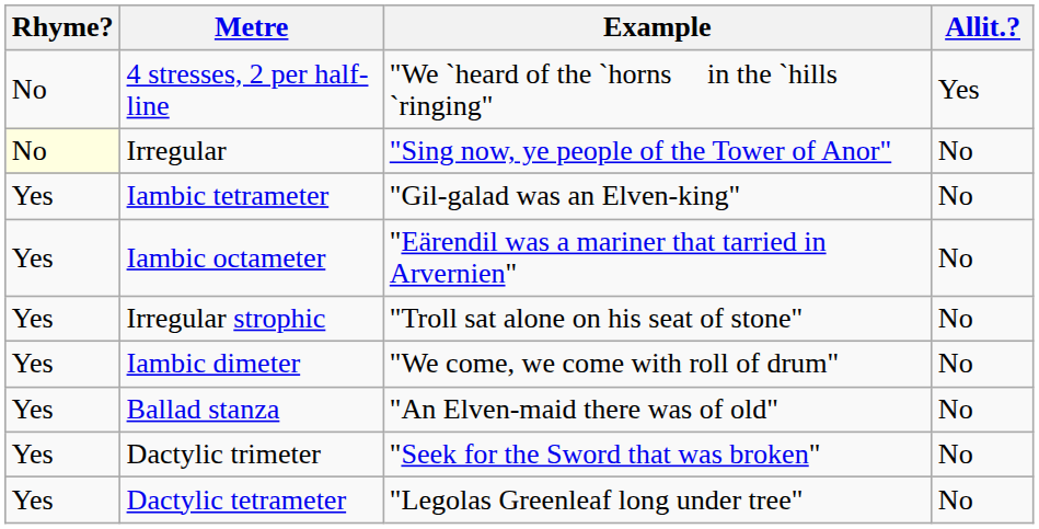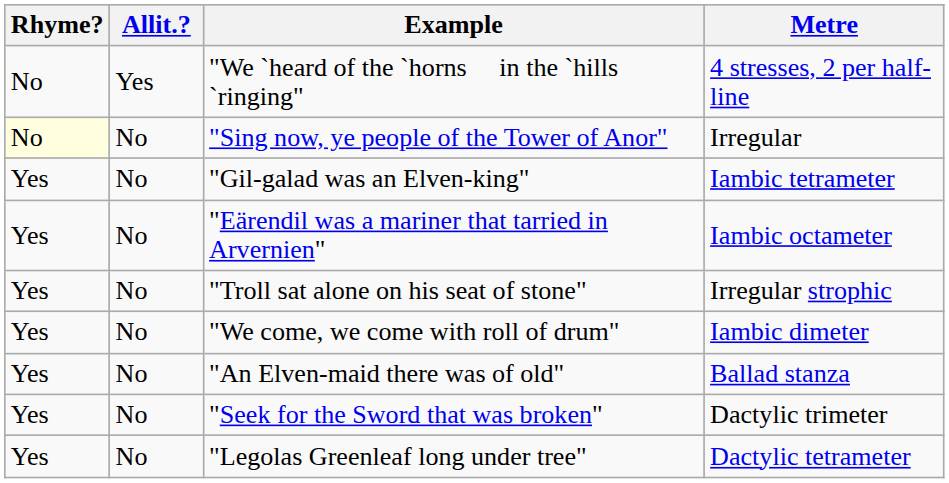 <table class="wikitable sortable">
 <tr>
 <th style="width:  50px;">Rhyme?</th>
+<th style="width:  50px;"><a href='#'>Allit.?</a></th>
+<th style="width: 300px;">Example</th>
 <th style="width: 140px;"><a href='#'>Metre</a></th>
-<th style="width: 300px;">Example</th>
-<th style="width:  50px;"><a href='#'>Allit.?</a></th>
 </tr>
 <tr>
 <td>No</td>
+<td>Yes</td>
+<td>"We `heard of the `horns     in the `hills `ringing"</td>
 <td><a href='#'>4 stresses, 2 per half-line</a></td>
-<td>"We `heard of the `horns     in the `hills `ringing"</td>
-<td>Yes</td>
 </tr>
 <tr>
 <td style="background: lightyellow;">No</td>
+<td>No</td>
+<td><a href='#'>"Sing now, ye people of the Tower of Anor"</a></td>
 <td>Irregular</td>
-<td><a href='#'>"Sing now, ye people of the Tower of Anor"</a></td>
-<td>No</td>
 </tr>
 <tr>
 <td>Yes</td>
+<td>No</td>
+<td>"Gil-galad was an Elven-king"</td>
 <td><a href='#'>Iambic tetrameter</a></td>
-<td>"Gil-galad was an Elven-king"</td>
-<td>No</td>
 </tr>
 <tr>
 <td>Yes</td>
+<td>No</td>
+<td>"<a href='#'>Eärendil was a mariner that tarried in Arvernien</a>"</td>
 <td><a href='#'>Iambic octameter</a></td>
-<td>"<a href='#'>Eärendil was a mariner that tarried in Arvernien</a>"</td>
-<td>No</td>
 </tr>
 <tr>
 <td>Yes</td>
+<td>No</td>
+<td>"Troll sat alone on his seat of stone"</td>
 <td>Irregular <a href='#'>strophic</a></td>
-<td>"Troll sat alone on his seat of stone"</td>
-<td>No</td>
 </tr>
 <tr>
 <td>Yes</td>
+<td>No</td>
+<td>"We come, we come with roll of drum"</td>
 <td><a href='#'>Iambic dimeter</a></td>
-<td>"We come, we come with roll of drum"</td>
-<td>No</td>
 </tr>
 <tr>
 <td>Yes</td>
+<td>No</td>
+<td>"An Elven-maid there was of old"</td>
 <td><a href='#'>Ballad stanza</a></td>
-<td>"An Elven-maid there was of old"</td>
-<td>No</td>
 </tr>
 <tr>
 <td>Yes</td>
+<td>No</td>
+<td>"<a href='#'>Seek for the Sword that was broken</a>"</td>
 <td>Dactylic trimeter</td>
-<td>"<a href='#'>Seek for the Sword that was broken</a>"</td>
-<td>No</td>
 </tr>
 <tr>
 <td>Yes</td>
+<td>No</td>
+<td>"Legolas Greenleaf long under tree"</td>
 <td><a href='#'>Dactylic tetrameter</a></td>
-<td>"Legolas Greenleaf long under tree"</td>
-<td>No</td>
 </tr>
 </table>
